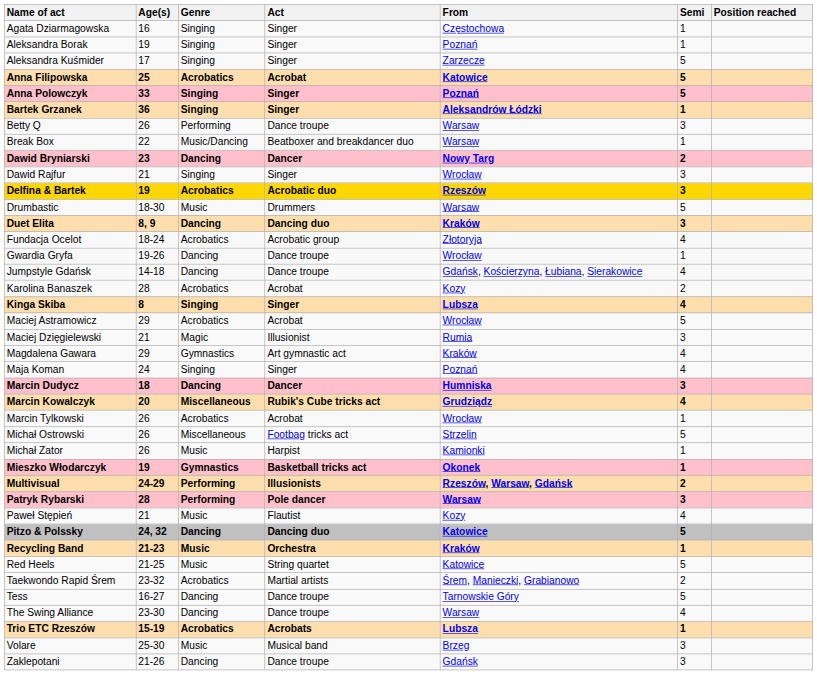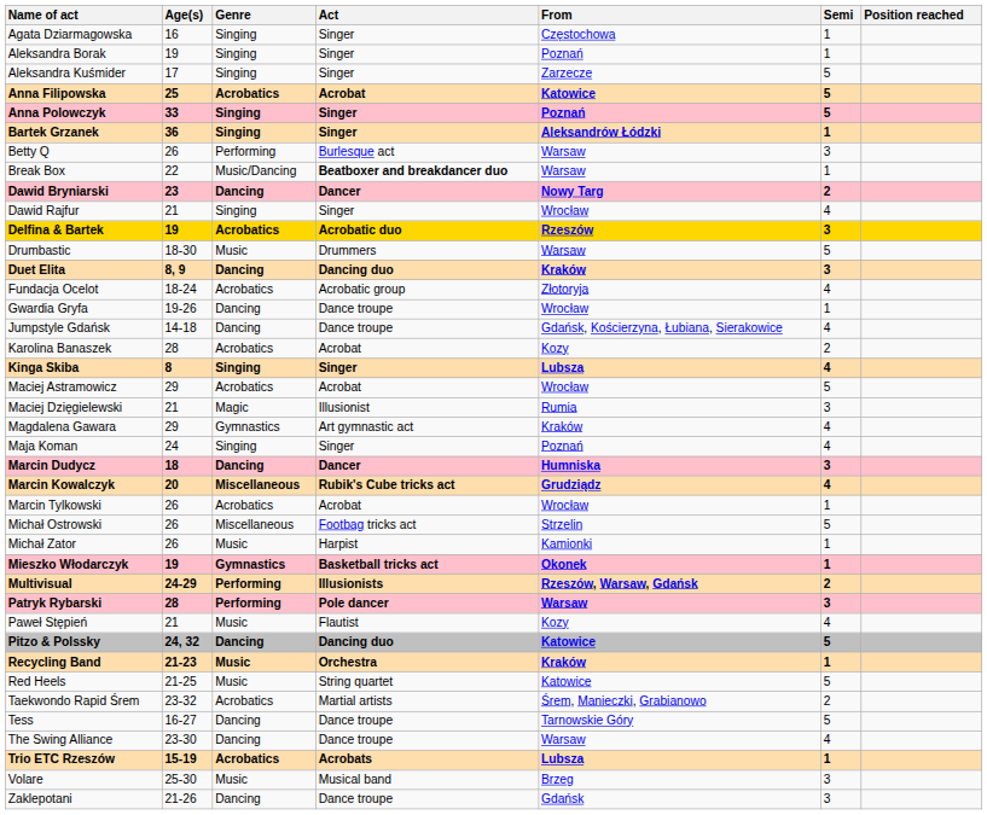 <table class="wikitable sortable" style="width:100%;">
 <tr valign="top">
 <th style="text-align:left">Name of act</th>
 <th style="text-align:left" style="width:5%;">Age(s)</th>
 <th style="text-align:left" style="width:5%;">Genre</th>
 <th style="text-align:left">Act</th>
 <th style="text-align:left">From</th>
 <th style="text-align:left" style="width:3%;">Semi</th>
 <th style="text-align:left">Position reached</th>
 </tr>
 <tr>
 <td>Agata Dziarmagowska</td>
 <td>16</td>
 <td>Singing</td>
 <td>Singer</td>
 <td><a href='#'>Częstochowa</a></td>
 <td>1</td>
 <td></td>
 </tr>
 <tr>
 <td>Aleksandra Borak</td>
 <td>19</td>
 <td>Singing</td>
 <td>Singer</td>
 <td><a href='#'>Poznań</a></td>
 <td>1</td>
 <td></td>
 </tr>
 <tr>
 <td>Aleksandra Kuśmider</td>
 <td>17</td>
 <td>Singing</td>
 <td>Singer</td>
 <td><a href='#'>Zarzecze</a></td>
 <td>5</td>
 <td></td>
 </tr>
 <tr style="background:NavajoWhite;">
 <td><strong>Anna Filipowska</strong></td>
 <td><strong>25</strong></td>
 <td><strong>Acrobatics</strong></td>
 <td><strong>Acrobat</strong></td>
 <td><strong><a href='#'>Katowice</a></strong></td>
 <td><strong>5</strong></td>
 <td><strong></strong></td>
 </tr>
 <tr style="background:pink;">
 <td><strong>Anna Polowczyk</strong></td>
 <td><strong>33</strong></td>
 <td><strong>Singing</strong></td>
 <td><strong>Singer</strong></td>
 <td><strong><a href='#'>Poznań</a></strong></td>
 <td><strong>5</strong></td>
 <td><strong></strong></td>
 </tr>
 <tr style="background:NavajoWhite;">
 <td><strong>Bartek Grzanek</strong></td>
 <td><strong>36</strong></td>
 <td><strong>Singing</strong></td>
 <td><strong>Singer</strong></td>
 <td><strong><a href='#'>Aleksandrów Łódzki</a></strong></td>
 <td><strong>1</strong></td>
 <td><strong></strong></td>
 </tr>
 <tr>
 <td>Betty Q</td>
 <td>26</td>
 <td>Performing</td>
-<td>Dance troupe</td>
+<td><a href='#'>Burlesque</a> act</td>
 <td><a href='#'>Warsaw</a></td>
 <td>3</td>
 <td></td>
 </tr>
 <tr>
 <td>Break Box</td>
 <td>22</td>
 <td>Music/Dancing</td>
-<td>Beatboxer and breakdancer duo</td>
+<td><strong>Beatboxer and breakdancer duo</strong></td>
 <td><a href='#'>Warsaw</a></td>
 <td>1</td>
 <td></td>
 </tr>
 <tr style="background:pink;">
 <td><strong>Dawid Bryniarski</strong></td>
 <td><strong>23</strong></td>
 <td><strong>Dancing</strong></td>
 <td><strong>Dancer</strong></td>
 <td><strong><a href='#'>Nowy Targ</a></strong></td>
 <td><strong>2</strong></td>
 <td><strong></strong></td>
 </tr>
 <tr>
 <td>Dawid Rajfur</td>
 <td>21</td>
 <td>Singing</td>
 <td>Singer</td>
 <td><a href='#'>Wrocław</a></td>
-<td>3</td>
+<td>4</td>
 <td></td>
 </tr>
 <tr style="background:gold;">
 <td><strong>Delfina & Bartek</strong></td>
 <td><strong>19</strong></td>
 <td><strong>Acrobatics</strong></td>
 <td><strong>Acrobatic duo</strong></td>
 <td><strong><a href='#'>Rzeszów</a></strong></td>
 <td><strong>3</strong></td>
 <td><strong></strong></td>
 </tr>
 <tr>
 <td>Drumbastic</td>
 <td>18-30</td>
 <td>Music</td>
 <td>Drummers</td>
 <td><a href='#'>Warsaw</a></td>
 <td>5</td>
 <td></td>
 </tr>
 <tr style="background:NavajoWhite;">
 <td><strong>Duet Elita</strong></td>
 <td><strong>8, 9</strong></td>
 <td><strong>Dancing</strong></td>
 <td><strong>Dancing duo</strong></td>
 <td><strong><a href='#'>Kraków</a></strong></td>
 <td><strong>3</strong></td>
 <td><strong></strong></td>
 </tr>
 <tr>
 <td>Fundacja Ocelot</td>
 <td>18-24</td>
 <td>Acrobatics</td>
 <td>Acrobatic group</td>
 <td><a href='#'>Złotoryja</a></td>
 <td>4</td>
 <td></td>
 </tr>
 <tr>
 <td>Gwardia Gryfa</td>
 <td>19-26</td>
 <td>Dancing</td>
 <td>Dance troupe</td>
 <td><a href='#'>Wrocław</a></td>
 <td>1</td>
 <td></td>
 </tr>
 <tr>
 <td>Jumpstyle Gdańsk</td>
 <td>14-18</td>
 <td>Dancing</td>
 <td>Dance troupe</td>
 <td><a href='#'>Gdańsk</a>, <a href='#'>Kościerzyna</a>, <a href='#'>Łubiana</a>, <a href='#'>Sierakowice</a></td>
 <td>4</td>
 <td></td>
 </tr>
 <tr>
 <td>Karolina Banaszek</td>
 <td>28</td>
 <td>Acrobatics</td>
 <td>Acrobat</td>
 <td><a href='#'>Kozy</a></td>
 <td>2</td>
 <td></td>
 </tr>
 <tr style="background:NavajoWhite;">
 <td><strong>Kinga Skiba</strong></td>
 <td><strong>8</strong></td>
 <td><strong>Singing</strong></td>
 <td><strong>Singer</strong></td>
 <td><strong><a href='#'>Lubsza</a></strong></td>
 <td><strong>4</strong></td>
 <td><strong></strong></td>
 </tr>
 <tr>
 <td>Maciej Astramowicz</td>
 <td>29</td>
 <td>Acrobatics</td>
 <td>Acrobat</td>
 <td><a href='#'>Wrocław</a></td>
 <td>5</td>
 <td></td>
 </tr>
 <tr>
 <td>Maciej Dzięgielewski</td>
 <td>21</td>
 <td>Magic</td>
 <td>Illusionist</td>
 <td><a href='#'>Rumia</a></td>
 <td>3</td>
 <td></td>
 </tr>
 <tr>
 <td>Magdalena Gawara</td>
 <td>29</td>
 <td>Gymnastics</td>
 <td>Art gymnastic act</td>
 <td><a href='#'>Kraków</a></td>
 <td>4</td>
 <td></td>
 </tr>
 <tr>
 <td>Maja Koman</td>
 <td>24</td>
 <td>Singing</td>
 <td>Singer</td>
 <td><a href='#'>Poznań</a></td>
 <td>4</td>
 <td></td>
 </tr>
 <tr style="background:pink;">
 <td><strong>Marcin Dudycz</strong></td>
 <td><strong>18</strong></td>
 <td><strong>Dancing</strong></td>
 <td><strong>Dancer</strong></td>
 <td><strong><a href='#'>Humniska</a></strong></td>
 <td><strong>3</strong></td>
 <td><strong></strong></td>
 </tr>
 <tr style="background:NavajoWhite;">
 <td><strong>Marcin Kowalczyk</strong></td>
 <td><strong>20</strong></td>
 <td><strong>Miscellaneous</strong></td>
 <td><strong>Rubik's Cube tricks act</strong></td>
 <td><strong><a href='#'>Grudziądz</a></strong></td>
 <td><strong>4</strong></td>
 <td><strong></strong></td>
 </tr>
 <tr>
 <td>Marcin Tylkowski</td>
 <td>26</td>
 <td>Acrobatics</td>
 <td>Acrobat</td>
 <td><a href='#'>Wrocław</a></td>
 <td>1</td>
 <td></td>
 </tr>
 <tr>
 <td>Michał Ostrowski</td>
 <td>26</td>
 <td>Miscellaneous</td>
 <td><a href='#'>Footbag</a> tricks act</td>
 <td><a href='#'>Strzelin</a></td>
 <td>5</td>
 <td></td>
 </tr>
 <tr>
 <td>Michał Zator</td>
 <td>26</td>
 <td>Music</td>
 <td>Harpist</td>
 <td><a href='#'>Kamionki</a></td>
 <td>1</td>
 <td></td>
 </tr>
 <tr style="background:pink;">
 <td><strong>Mieszko Włodarczyk</strong></td>
 <td><strong>19</strong></td>
 <td><strong>Gymnastics</strong></td>
 <td><strong>Basketball tricks act</strong></td>
 <td><strong><a href='#'>Okonek</a></strong></td>
 <td><strong>1</strong></td>
 <td><strong></strong></td>
 </tr>
 <tr style="background:NavajoWhite;">
 <td><strong>Multivisual</strong></td>
 <td><strong>24-29</strong></td>
 <td><strong>Performing</strong></td>
 <td><strong>Illusionists</strong></td>
 <td><strong><a href='#'>Rzeszów</a>, <a href='#'>Warsaw</a>, <a href='#'>Gdańsk</a></strong></td>
 <td><strong>2</strong></td>
 <td><strong></strong></td>
 </tr>
 <tr style="background:pink;">
 <td><strong>Patryk Rybarski</strong></td>
 <td><strong>28</strong></td>
 <td><strong>Performing</strong></td>
 <td><strong>Pole dancer</strong></td>
 <td><strong><a href='#'>Warsaw</a></strong></td>
 <td><strong>3</strong></td>
 <td><strong></strong></td>
 </tr>
 <tr>
 <td>Paweł Stępień</td>
 <td>21</td>
 <td>Music</td>
 <td>Flautist</td>
 <td><a href='#'>Kozy</a></td>
 <td>4</td>
 <td></td>
 </tr>
 <tr style="background:silver;">
 <td><strong>Pitzo & Polssky</strong></td>
 <td><strong>24, 32</strong></td>
 <td><strong>Dancing</strong></td>
 <td><strong>Dancing duo</strong></td>
 <td><strong><a href='#'>Katowice</a></strong></td>
 <td><strong>5</strong></td>
 <td><strong></strong></td>
 </tr>
 <tr style="background:NavajoWhite;">
 <td><strong>Recycling Band</strong></td>
 <td><strong>21-23</strong></td>
 <td><strong>Music</strong></td>
 <td><strong>Orchestra</strong></td>
 <td><strong><a href='#'>Kraków</a></strong></td>
 <td><strong>1</strong></td>
 <td><strong></strong></td>
 </tr>
 <tr>
 <td>Red Heels</td>
 <td>21-25</td>
 <td>Music</td>
 <td>String quartet</td>
 <td><a href='#'>Katowice</a></td>
 <td>5</td>
 <td></td>
 </tr>
 <tr>
 <td>Taekwondo Rapid Śrem</td>
 <td>23-32</td>
 <td>Acrobatics</td>
 <td>Martial artists</td>
 <td><a href='#'>Śrem</a>, <a href='#'>Manieczki</a>, <a href='#'>Grabianowo</a></td>
 <td>2</td>
 <td></td>
 </tr>
 <tr>
 <td>Tess</td>
 <td>16-27</td>
 <td>Dancing</td>
 <td>Dance troupe</td>
 <td><a href='#'>Tarnowskie Góry</a></td>
 <td>5</td>
 <td></td>
 </tr>
 <tr>
 <td>The Swing Alliance</td>
 <td>23-30</td>
 <td>Dancing</td>
 <td>Dance troupe</td>
 <td><a href='#'>Warsaw</a></td>
 <td>4</td>
 <td></td>
 </tr>
 <tr style="background:NavajoWhite;">
 <td><strong>Trio ETC Rzeszów</strong></td>
 <td><strong>15-19</strong></td>
 <td><strong>Acrobatics</strong></td>
 <td><strong>Acrobats</strong></td>
 <td><strong><a href='#'>Lubsza</a></strong></td>
 <td><strong>1</strong></td>
 <td><strong></strong></td>
 </tr>
 <tr>
 <td>Volare</td>
 <td>25-30</td>
 <td>Music</td>
 <td>Musical band</td>
 <td><a href='#'>Brzeg</a></td>
 <td>3</td>
 <td></td>
 </tr>
 <tr>
 <td>Zaklepotani</td>
 <td>21-26</td>
 <td>Dancing</td>
 <td>Dance troupe</td>
 <td><a href='#'>Gdańsk</a></td>
 <td>3</td>
 <td></td>
 </tr>
 </table>
